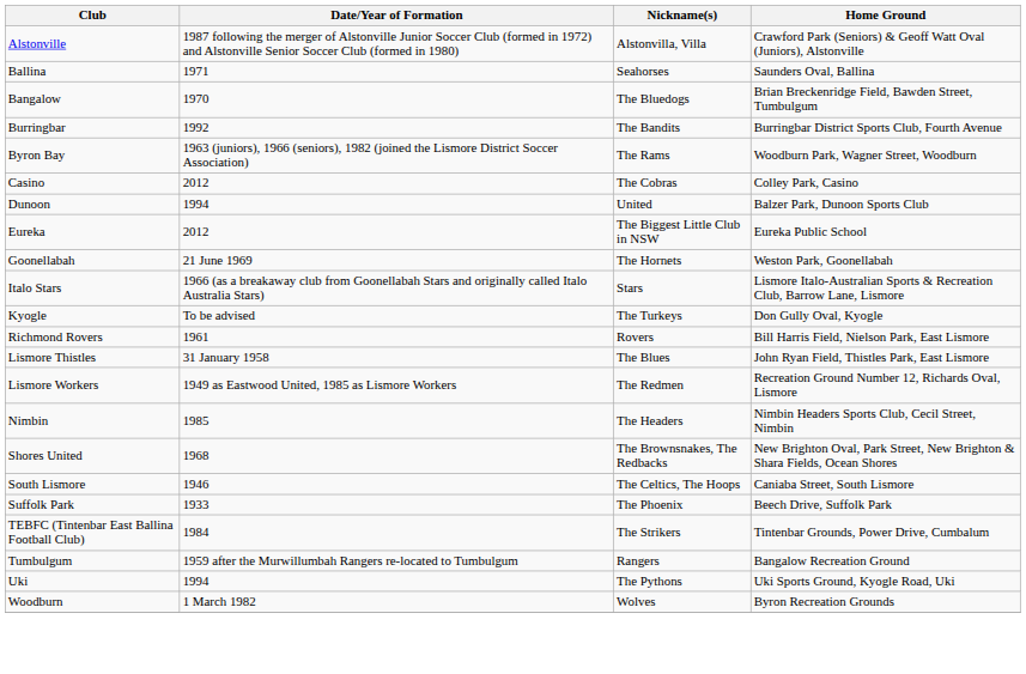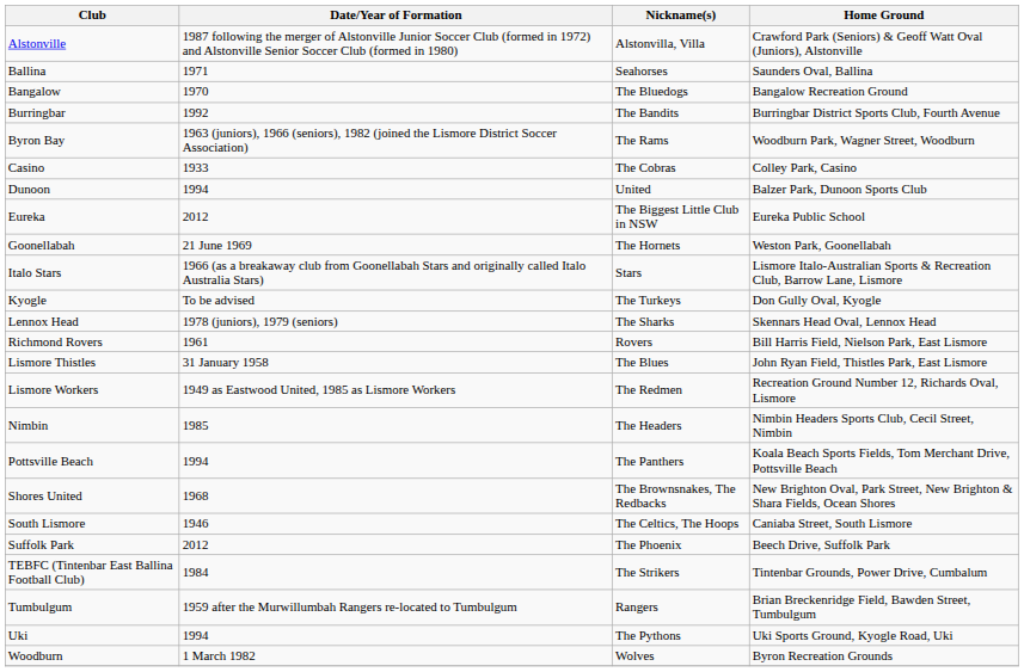 <table class="wikitable" style="text-align: left;">
 <tr>
 <th>Club</th>
 <th>Date/Year of Formation</th>
 <th>Nickname(s)</th>
 <th>Home Ground</th>
 </tr>
 <tr>
 <td><a href='#'>Alstonville</a></td>
 <td>1987 following the merger of Alstonville Junior Soccer Club (formed in 1972) and Alstonville Senior Soccer Club (formed in 1980)</td>
 <td>Alstonvilla, Villa</td>
 <td>Crawford Park (Seniors) & Geoff Watt Oval (Juniors), Alstonville</td>
 </tr>
 <tr>
 <td>Ballina</td>
 <td>1971</td>
 <td>Seahorses</td>
 <td>Saunders Oval, Ballina</td>
 </tr>
 <tr>
 <td>Bangalow</td>
 <td>1970</td>
 <td>The Bluedogs</td>
-<td>Brian Breckenridge Field, Bawden Street, Tumbulgum</td>
+<td>Bangalow Recreation Ground</td>
 </tr>
 <tr>
 <td>Burringbar</td>
 <td>1992</td>
 <td>The Bandits</td>
 <td>Burringbar District Sports Club, Fourth Avenue</td>
 </tr>
 <tr>
 <td>Byron Bay</td>
 <td>1963 (juniors), 1966 (seniors), 1982 (joined the Lismore District Soccer Association)</td>
 <td>The Rams</td>
 <td>Woodburn Park, Wagner Street, Woodburn</td>
 </tr>
 <tr>
 <td>Casino</td>
-<td>2012</td>
+<td>1933</td>
 <td>The Cobras</td>
 <td>Colley Park, Casino</td>
 </tr>
 <tr>
 <td>Dunoon</td>
 <td>1994</td>
 <td>United</td>
 <td>Balzer Park, Dunoon Sports Club</td>
 </tr>
 <tr>
 <td>Eureka</td>
 <td>2012</td>
 <td>The Biggest Little Club in NSW</td>
 <td>Eureka Public School</td>
 </tr>
 <tr>
 <td>Goonellabah</td>
 <td>21 June 1969</td>
 <td>The Hornets</td>
 <td>Weston Park, Goonellabah</td>
 </tr>
 <tr>
 <td>Italo Stars</td>
 <td>1966 (as a breakaway club from Goonellabah Stars and originally called Italo Australia Stars)</td>
 <td>Stars</td>
 <td>Lismore Italo-Australian Sports & Recreation Club, Barrow Lane, Lismore</td>
 </tr>
 <tr>
 <td>Kyogle</td>
 <td>To be advised</td>
 <td>The Turkeys</td>
 <td>Don Gully Oval, Kyogle</td>
 </tr>
 <tr>
+<td>Lennox Head</td>
+<td>1978 (juniors), 1979 (seniors)</td>
+<td>The Sharks</td>
+<td>Skennars Head Oval, Lennox Head</td>
+</tr>
+<tr>
 <td>Richmond Rovers</td>
 <td>1961</td>
 <td>Rovers</td>
 <td>Bill Harris Field, Nielson Park, East Lismore</td>
 </tr>
 <tr>
 <td>Lismore Thistles</td>
 <td>31 January 1958</td>
 <td>The Blues</td>
 <td>John Ryan Field, Thistles Park, East Lismore</td>
 </tr>
 <tr>
 <td>Lismore Workers</td>
 <td>1949 as Eastwood United, 1985 as Lismore Workers</td>
 <td>The Redmen</td>
 <td>Recreation Ground Number 12, Richards Oval, Lismore</td>
 </tr>
 <tr>
 <td>Nimbin</td>
 <td>1985</td>
 <td>The Headers</td>
 <td>Nimbin Headers Sports Club, Cecil Street, Nimbin</td>
 </tr>
 <tr>
+<td>Pottsville Beach</td>
+<td>1994</td>
+<td>The Panthers</td>
+<td>Koala Beach Sports Fields, Tom Merchant Drive, Pottsville Beach</td>
+</tr>
+<tr>
 <td>Shores United</td>
 <td>1968</td>
 <td>The Brownsnakes, The Redbacks</td>
 <td>New Brighton Oval, Park Street, New Brighton & Shara Fields, Ocean Shores</td>
 </tr>
 <tr>
 <td>South Lismore</td>
 <td>1946</td>
 <td>The Celtics, The Hoops</td>
 <td>Caniaba Street, South Lismore</td>
 </tr>
 <tr>
 <td>Suffolk Park</td>
-<td>1933</td>
+<td>2012</td>
 <td>The Phoenix</td>
 <td>Beech Drive, Suffolk Park</td>
 </tr>
 <tr>
 <td>TEBFC (Tintenbar East Ballina Football Club)</td>
 <td>1984</td>
 <td>The Strikers</td>
 <td>Tintenbar Grounds, Power Drive, Cumbalum</td>
 </tr>
 <tr>
 <td>Tumbulgum</td>
 <td>1959 after the Murwillumbah Rangers re-located to Tumbulgum</td>
 <td>Rangers</td>
-<td>Bangalow Recreation Ground</td>
+<td>Brian Breckenridge Field, Bawden Street, Tumbulgum</td>
 </tr>
 <tr>
 <td>Uki</td>
 <td>1994</td>
 <td>The Pythons</td>
 <td>Uki Sports Ground, Kyogle Road, Uki</td>
 </tr>
 <tr>
 <td>Woodburn</td>
 <td>1 March 1982</td>
 <td>Wolves</td>
 <td>Byron Recreation Grounds</td>
 </tr>
 <tr>
 </tr>
 </table>
